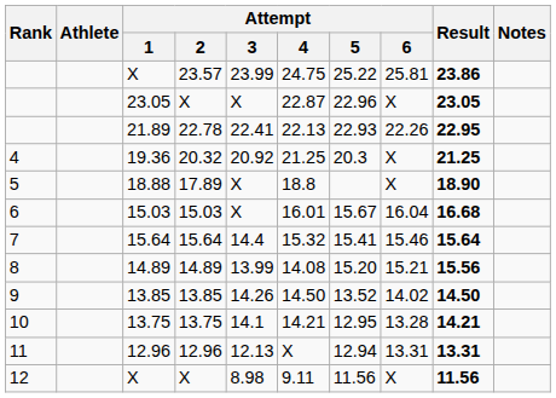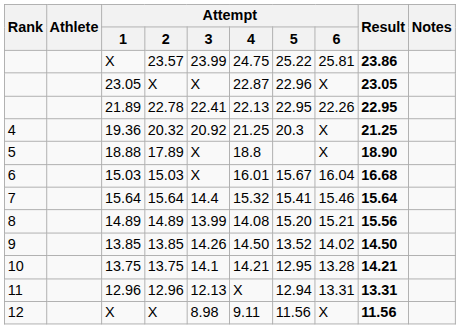 <table class='wikitable'>
 <tr>
 <th rowspan=2>Rank</th>
 <th rowspan=2>Athlete</th>
 <th colspan=6>Attempt</th>
 <th rowspan=2>Result</th>
 <th rowspan=2>Notes</th>
 </tr>
 <tr>
 <th>1</th>
 <th>2</th>
 <th>3</th>
 <th>4</th>
 <th>5</th>
 <th>6</th>
 </tr>
 <tr>
 <td></td>
 <td align=left></td>
 <td>X</td>
 <td>23.57</td>
 <td>23.99</td>
 <td>24.75</td>
 <td>25.22</td>
 <td>25.81</td>
 <td><strong> 23.86  </strong></td>
 <td></td>
 </tr>
 <tr>
 <td></td>
 <td align=left></td>
 <td>23.05</td>
 <td>X</td>
 <td>X</td>
 <td>22.87</td>
 <td>22.96</td>
 <td>X</td>
 <td><strong> 23.05 </strong></td>
 <td></td>
 </tr>
 <tr>
 <td></td>
 <td align=left></td>
 <td>21.89</td>
 <td>22.78</td>
 <td>22.41</td>
 <td>22.13</td>
-<td>22.93</td>
+<td>22.95</td>
 <td>22.26</td>
 <td><strong> 22.95 </strong></td>
 <td></td>
 </tr>
 <tr>
 <td>4</td>
 <td align=left></td>
 <td>19.36</td>
 <td>20.32</td>
 <td>20.92</td>
 <td>21.25</td>
 <td>20.3</td>
 <td>X</td>
 <td><strong> 21.25  </strong></td>
 <td></td>
 </tr>
 <tr>
 <td>5</td>
 <td align=left></td>
 <td>18.88</td>
 <td>17.89</td>
 <td>X</td>
 <td>18.8</td>
 <td></td>
 <td>X</td>
 <td><strong> 18.90 </strong></td>
 <td></td>
 </tr>
 <tr>
 <td>6</td>
 <td align=left></td>
 <td>15.03</td>
 <td>15.03</td>
 <td>X</td>
 <td>16.01</td>
 <td>15.67</td>
 <td>16.04</td>
 <td><strong> 16.68</strong></td>
 <td></td>
 </tr>
 <tr>
 <td>7</td>
 <td align=left></td>
 <td>15.64</td>
 <td>15.64</td>
 <td>14.4</td>
 <td>15.32</td>
 <td>15.41</td>
 <td>15.46</td>
 <td><strong>15.64</strong></td>
 <td></td>
 </tr>
 <tr>
 <td>8</td>
 <td align=left></td>
 <td>14.89</td>
 <td>14.89</td>
 <td>13.99</td>
 <td>14.08</td>
 <td>15.20</td>
 <td>15.21</td>
 <td><strong>  15.56 </strong></td>
 <td></td>
 </tr>
 <tr>
 <td>9</td>
 <td align=left></td>
 <td>13.85</td>
 <td>13.85</td>
 <td>14.26</td>
 <td>14.50</td>
 <td>13.52</td>
 <td>14.02</td>
 <td><strong> 14.50 </strong></td>
 <td></td>
 </tr>
 <tr>
 <td>10</td>
 <td align=left></td>
 <td>13.75</td>
 <td>13.75</td>
 <td>14.1</td>
 <td>14.21</td>
 <td>12.95</td>
 <td>13.28</td>
 <td><strong> 14.21 </strong></td>
 <td></td>
 </tr>
 <tr>
 <td>11</td>
 <td align=left></td>
 <td>12.96</td>
 <td>12.96</td>
 <td>12.13</td>
 <td>X</td>
 <td>12.94</td>
 <td>13.31</td>
 <td><strong> 13.31 </strong></td>
 <td></td>
 </tr>
 <tr>
 <td>12</td>
 <td align=left></td>
 <td>X</td>
 <td>X</td>
 <td>8.98</td>
 <td>9.11</td>
 <td>11.56</td>
 <td>X</td>
 <td><strong> 11.56 </strong></td>
 <td></td>
 </tr>
 </table>
